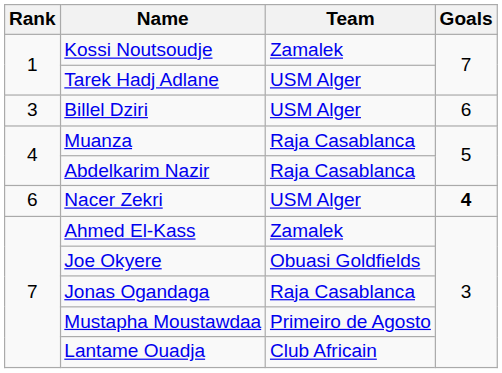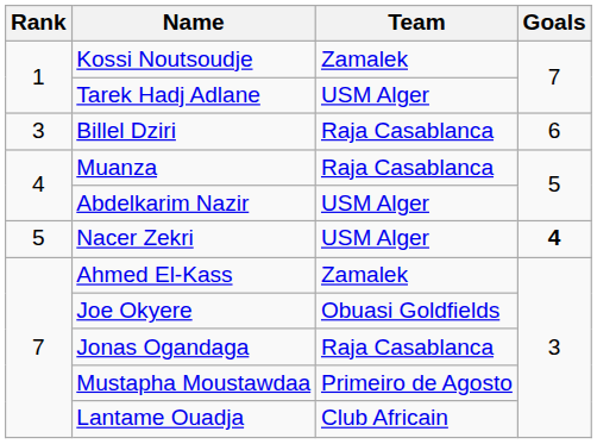 <table class="wikitable" style="text-align:center">
 <tr>
 <th>Rank</th>
 <th>Name</th>
 <th>Team</th>
 <th>Goals</th>
 </tr>
 <tr>
 <td rowspan=2>1</td>
 <td align="left"> <a href='#'>Kossi Noutsoudje</a></td>
 <td align="left"> <a href='#'>Zamalek</a></td>
 <td rowspan=2>7</td>
 </tr>
 <tr>
 <td align="left"> <a href='#'>Tarek Hadj Adlane</a></td>
 <td align="left"> <a href='#'>USM Alger</a></td>
 </tr>
 <tr>
 <td rowspan=1>3</td>
 <td align="left"> <a href='#'>Billel Dziri</a></td>
-<td align="left"> <a href='#'>USM Alger</a></td>
+<td align="left"> <a href='#'>Raja Casablanca</a></td>
 <td>6</td>
 </tr>
 <tr>
 <td rowspan=2>4</td>
 <td align="left"> <a href='#'>Muanza</a></td>
 <td align="left"> <a href='#'>Raja Casablanca</a></td>
 <td rowspan=2>5</td>
 </tr>
 <tr>
 <td align="left"> <a href='#'>Abdelkarim Nazir</a></td>
-<td align="left"> <a href='#'>Raja Casablanca</a></td>
+<td align="left"> <a href='#'>USM Alger</a></td>
 </tr>
 <tr>
-<td rowspan=1>6</td>
+<td rowspan=1>5</td>
 <td align="left"> <a href='#'>Nacer Zekri</a></td>
 <td align="left"> <a href='#'>USM Alger</a></td>
 <td><strong>4</strong></td>
 </tr>
 <tr>
 <td rowspan=5>7</td>
 <td align="left"> <a href='#'>Ahmed El-Kass</a></td>
 <td align="left"> <a href='#'>Zamalek</a></td>
 <td rowspan=5>3</td>
 </tr>
 <tr>
 <td align="left"> <a href='#'>Joe Okyere</a></td>
 <td align="left"> <a href='#'>Obuasi Goldfields</a></td>
 </tr>
 <tr>
 <td align="left"> <a href='#'>Jonas Ogandaga</a></td>
 <td align="left"> <a href='#'>Raja Casablanca</a></td>
 </tr>
 <tr>
 <td align="left"> <a href='#'>Mustapha Moustawdaa</a></td>
 <td align="left"> <a href='#'>Primeiro de Agosto</a></td>
 </tr>
 <tr>
 <td align="left"> <a href='#'>Lantame Ouadja</a></td>
 <td align="left"> <a href='#'>Club Africain</a></td>
 </tr>
 </table>
